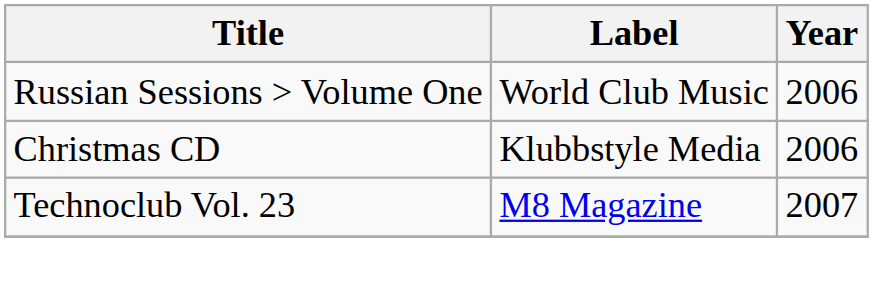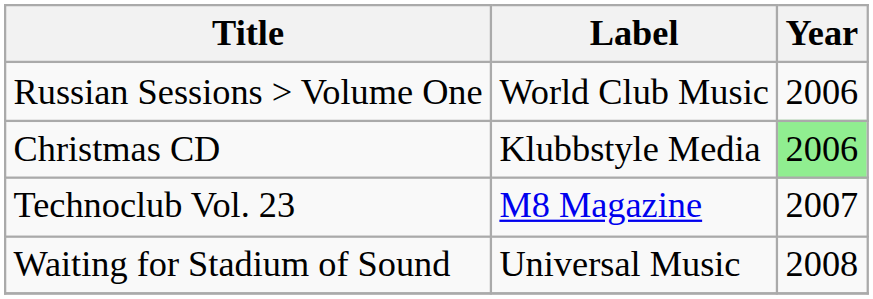 <table class="wikitable plainrowheaders">
 <tr>
 <th>Title</th>
 <th>Label</th>
 <th>Year</th>
 </tr>
 <tr>
 <td>Russian Sessions > Volume One</td>
 <td>World Club Music</td>
 <td>2006</td>
 </tr>
 <tr>
 <td>Christmas CD</td>
 <td>Klubbstyle Media</td>
-<td>2006</td>
+<td style="background: lightgreen;">2006</td>
 </tr>
 <tr>
 <td>Technoclub Vol. 23</td>
 <td><a href='#'>M8 Magazine</a></td>
 <td>2007</td>
 </tr>
 <tr>
+<td>Waiting for Stadium of Sound</td>
+<td>Universal Music</td>
+<td>2008</td>
+</tr>
+<tr>
 </tr>
 </table>
